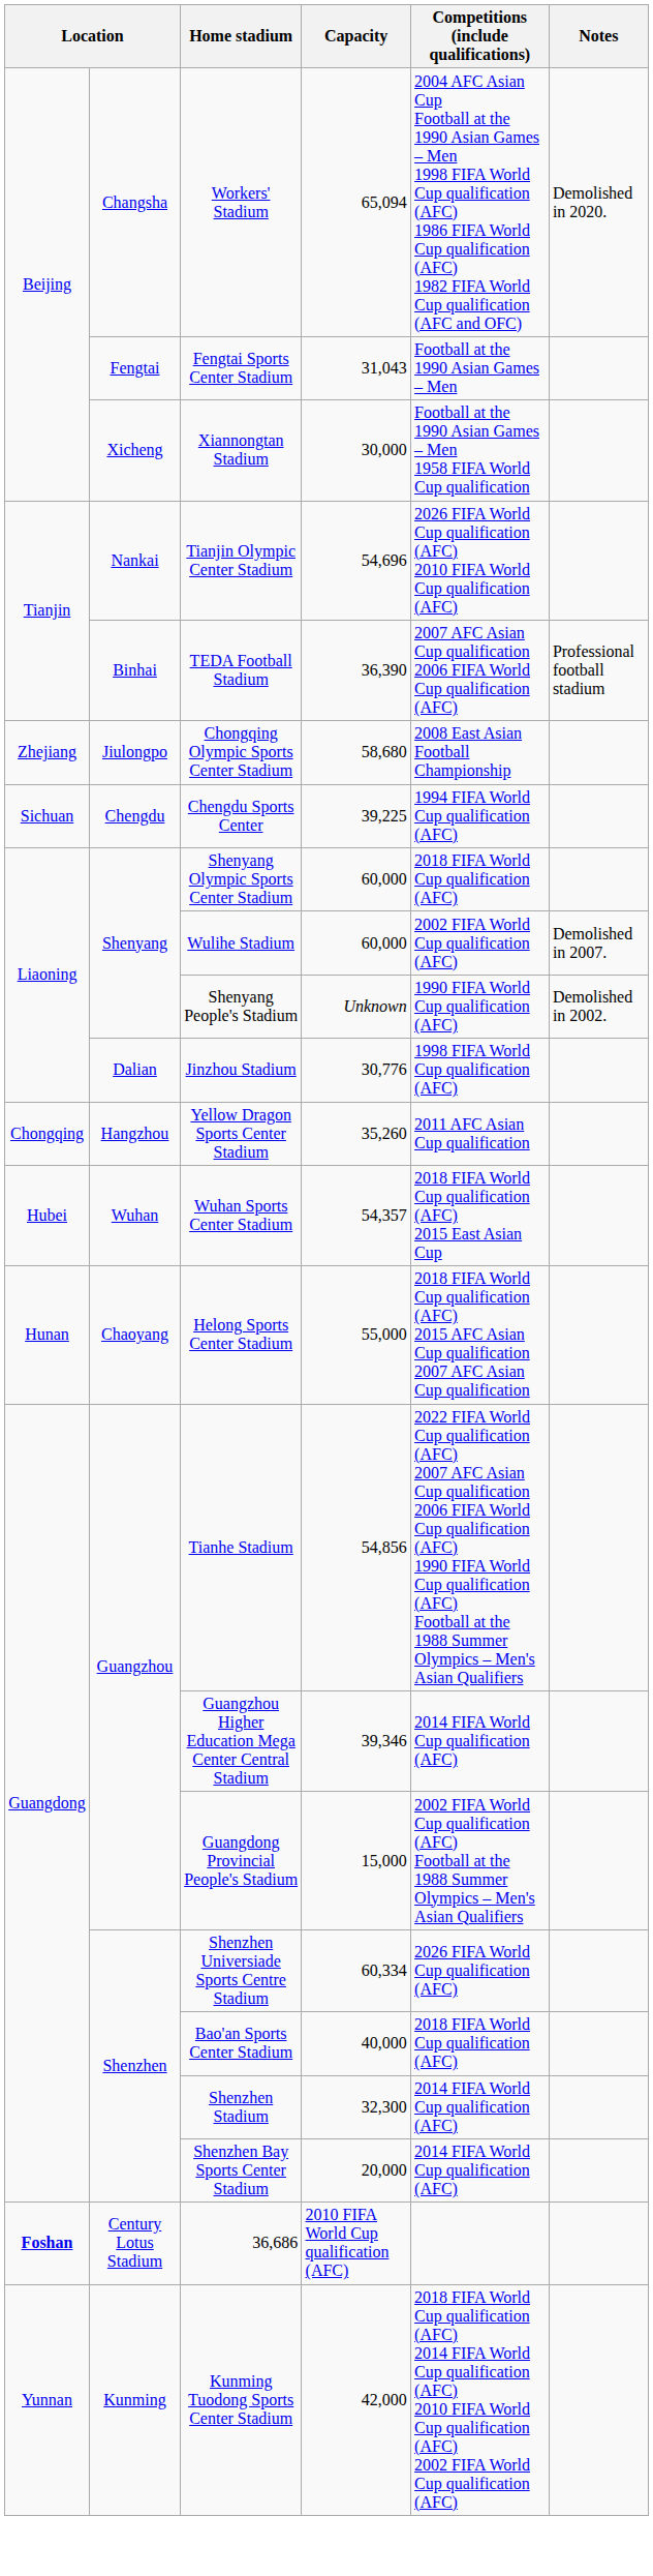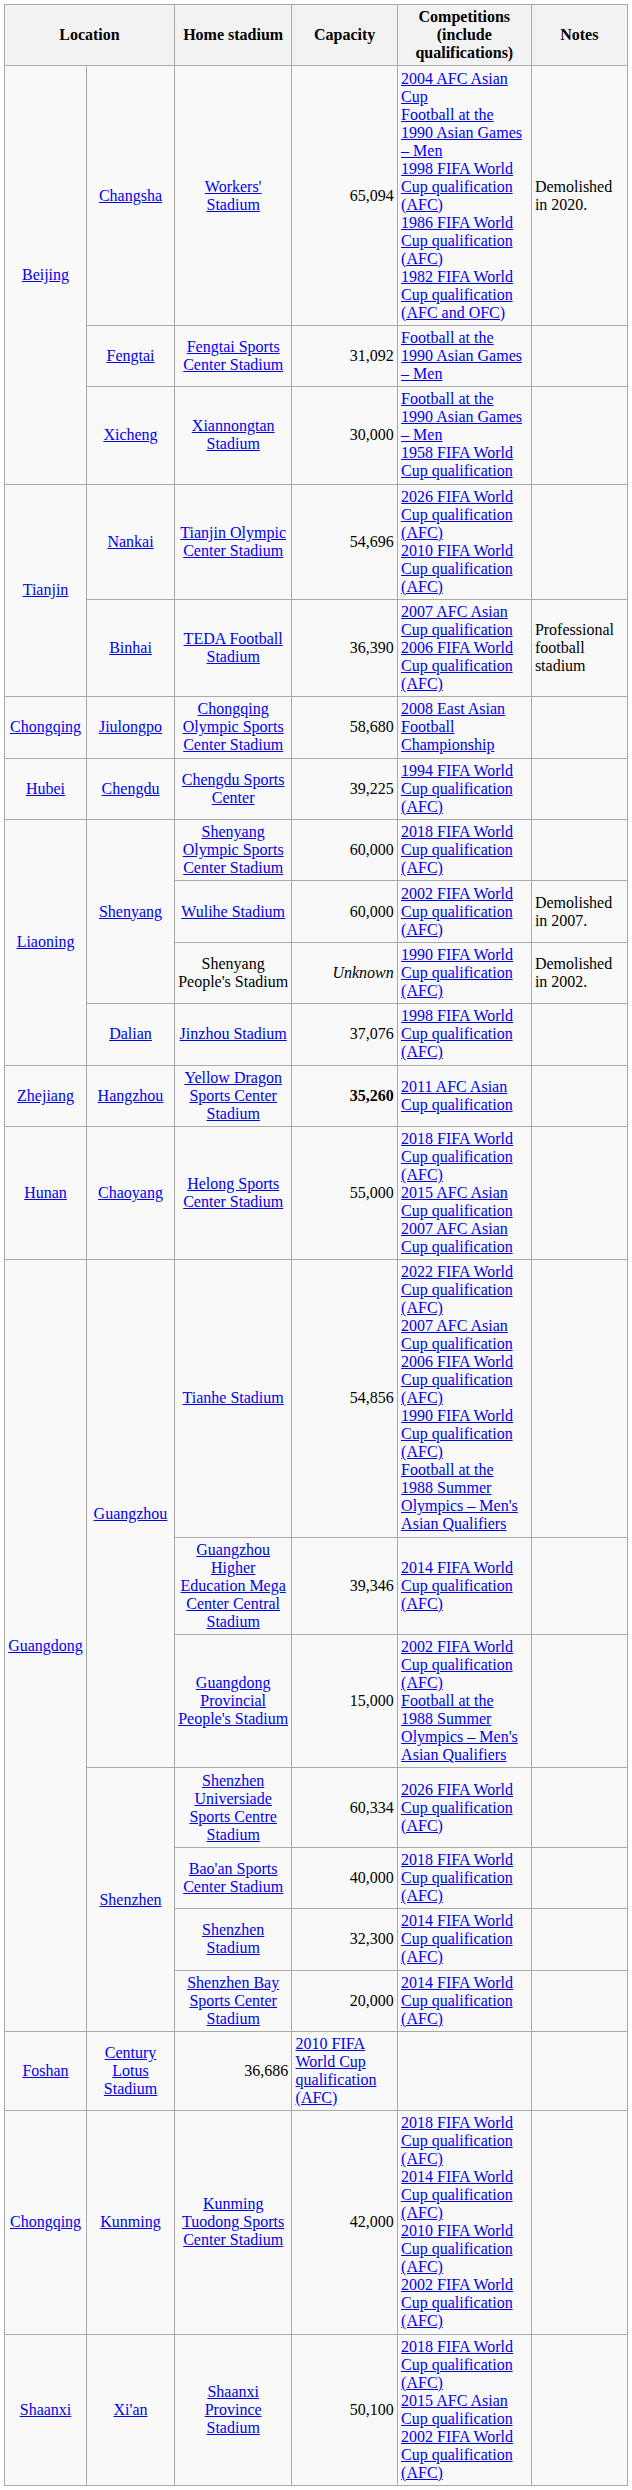 <table width=100% class="wikitable plainrowheaders sortable">
 <tr>
 <th colspan=2; scope="col"; class="unsortable">Location</th>
 <th scope="col">Home stadium</th>
 <th scope="col">Capacity</th>
 <th scope="col" class="unsortable">Competitions (include qualifications)</th>
 <th scope="col" class="unsortable">Notes</th>
 </tr>
 <tr>
 <td align="center"; rowspan="3"><a href='#'>Beijing</a></td>
 <td align=center><a href='#'>Changsha</a></td>
 <td scope="row"; align=center><a href='#'>Workers' Stadium</a></td>
 <td align=right>65,094</td>
 <td><a href='#'>2004 AFC Asian Cup</a><br><a href='#'>Football at the 1990 Asian Games – Men</a><br><a href='#'>1998 FIFA World Cup qualification (AFC)</a><br><a href='#'>1986 FIFA World Cup qualification (AFC)</a><br><a href='#'>1982 FIFA World Cup qualification (AFC and OFC)</a></td>
 <td>Demolished in 2020.</td>
 </tr>
 <tr>
 <td align=center><a href='#'>Fengtai</a></td>
 <td scope="row"; align=center><a href='#'>Fengtai Sports Center Stadium</a></td>
-<td align=right>31,043</td>
+<td align=right>31,092</td>
 <td><a href='#'>Football at the 1990 Asian Games – Men</a></td>
 <td></td>
 </tr>
 <tr>
 <td align=center><a href='#'>Xicheng</a></td>
 <td scope="row"; align=center><a href='#'>Xiannongtan Stadium</a></td>
 <td align=right>30,000</td>
 <td><a href='#'>Football at the 1990 Asian Games – Men</a><br><a href='#'>1958 FIFA World Cup qualification</a></td>
 <td></td>
 </tr>
 <tr>
 <td align="center"; rowspan="2"><a href='#'>Tianjin</a></td>
 <td align=center><a href='#'>Nankai</a></td>
 <td scope="row"; align=center><a href='#'>Tianjin Olympic Center Stadium</a></td>
 <td align=right>54,696</td>
 <td><a href='#'>2026 FIFA World Cup qualification (AFC)</a><br><a href='#'>2010 FIFA World Cup qualification (AFC)</a></td>
 <td></td>
 </tr>
 <tr>
 <td align=center><a href='#'>Binhai</a></td>
 <td scope="row"; align=center><a href='#'>TEDA Football Stadium</a></td>
 <td align=right>36,390</td>
 <td><a href='#'>2007 AFC Asian Cup qualification</a><br><a href='#'>2006 FIFA World Cup qualification (AFC)</a></td>
 <td>Professional football stadium</td>
 </tr>
 <tr>
-<td align="center"><a href='#'>Zhejiang</a></td>
+<td align=center><a href='#'>Chongqing</a></td>
 <td align=center><a href='#'>Jiulongpo</a></td>
 <td scope="row"; align=center><a href='#'>Chongqing Olympic Sports Center Stadium</a></td>
 <td align=right>58,680</td>
 <td><a href='#'>2008 East Asian Football Championship</a></td>
 <td></td>
 </tr>
 <tr>
-<td align=center><a href='#'>Sichuan</a></td>
+<td align="center"><a href='#'>Hubei</a></td>
 <td align=center><a href='#'>Chengdu</a></td>
 <td scope="row"; align=center><a href='#'>Chengdu Sports Center</a></td>
 <td align=right>39,225</td>
 <td><a href='#'>1994 FIFA World Cup qualification (AFC)</a></td>
 <td></td>
 </tr>
 <tr>
 <td align="center"; rowspan="4"><a href='#'>Liaoning</a></td>
 <td align="center"; rowspan="3"><a href='#'>Shenyang</a></td>
 <td scope="row"; align=center><a href='#'>Shenyang Olympic Sports Center Stadium</a></td>
 <td align=right>60,000</td>
 <td><a href='#'>2018 FIFA World Cup qualification (AFC)</a></td>
 <td></td>
 </tr>
 <tr>
 <td scope="row"; align=center><a href='#'>Wulihe Stadium</a></td>
 <td align=right>60,000</td>
 <td><a href='#'>2002 FIFA World Cup qualification (AFC)</a></td>
 <td>Demolished in 2007.</td>
 </tr>
 <tr>
 <td scope="row"; align=center>Shenyang People's Stadium</td>
 <td align=right><em>Unknown</em></td>
 <td><a href='#'>1990 FIFA World Cup qualification (AFC)</a></td>
 <td>Demolished in 2002.</td>
 </tr>
 <tr>
 <td align="center"><a href='#'>Dalian</a></td>
 <td scope="row"; align=center><a href='#'>Jinzhou Stadium</a></td>
-<td align=right>30,776</td>
+<td align=right>37,076</td>
 <td><a href='#'>1998 FIFA World Cup qualification (AFC)</a></td>
 <td></td>
 </tr>
 <tr>
-<td align=center><a href='#'>Chongqing</a></td>
+<td align="center"><a href='#'>Zhejiang</a></td>
 <td align=center><a href='#'>Hangzhou</a></td>
 <td scope="row"; align=center><a href='#'>Yellow Dragon Sports Center Stadium</a></td>
-<td align=right>35,260</td>
+<td align=right><strong>35,260</strong></td>
 <td><a href='#'>2011 AFC Asian Cup qualification</a></td>
-<td></td>
-</tr>
-<tr>
-<td align="center"><a href='#'>Hubei</a></td>
-<td align=center><a href='#'>Wuhan</a></td>
-<td scope="row"; align=center><a href='#'>Wuhan Sports Center Stadium</a></td>
-<td align=right>54,357</td>
-<td><a href='#'>2018 FIFA World Cup qualification (AFC)</a><br><a href='#'>2015 East Asian Cup</a></td>
 <td></td>
 </tr>
 <tr>
 <td align="center"><a href='#'>Hunan</a></td>
 <td align=center><a href='#'>Chaoyang</a></td>
 <td scope="row"; align=center><a href='#'>Helong Sports Center Stadium</a></td>
 <td align=right>55,000</td>
 <td><a href='#'>2018 FIFA World Cup qualification (AFC)</a><br><a href='#'>2015 AFC Asian Cup qualification</a><br><a href='#'>2007 AFC Asian Cup qualification</a></td>
 <td></td>
 </tr>
 <tr>
 <td align="center"; rowspan="7"><a href='#'>Guangdong</a></td>
 <td align="center"; rowspan="3"><a href='#'>Guangzhou</a></td>
 <td scope="row"; align=center><a href='#'>Tianhe Stadium</a></td>
 <td align=right>54,856</td>
 <td><a href='#'>2022 FIFA World Cup qualification (AFC)</a><br><a href='#'>2007 AFC Asian Cup qualification</a><br><a href='#'>2006 FIFA World Cup qualification (AFC)</a><br><a href='#'>1990 FIFA World Cup qualification (AFC)</a><br><a href='#'>Football at the 1988 Summer Olympics – Men's Asian Qualifiers</a></td>
 <td></td>
 </tr>
 <tr>
 <td scope="row"; align=center><a href='#'>Guangzhou Higher Education Mega Center Central Stadium</a></td>
 <td align=right>39,346</td>
 <td><a href='#'>2014 FIFA World Cup qualification (AFC)</a></td>
 <td></td>
 </tr>
 <tr>
 <td scope="row"; align=center><a href='#'>Guangdong Provincial People's Stadium</a></td>
 <td align=right>15,000</td>
 <td><a href='#'>2002 FIFA World Cup qualification (AFC)</a><br><a href='#'>Football at the 1988 Summer Olympics – Men's Asian Qualifiers</a></td>
 <td></td>
 </tr>
 <tr>
 <td align="center"; rowspan="4"><a href='#'>Shenzhen</a></td>
 <td scope="row"; align=center><a href='#'>Shenzhen Universiade Sports Centre Stadium</a></td>
 <td align=right>60,334</td>
 <td><a href='#'>2026 FIFA World Cup qualification (AFC)</a></td>
 <td></td>
 </tr>
 <tr>
 <td scope="row"; align=center><a href='#'>Bao'an Sports Center Stadium</a></td>
 <td align=right>40,000</td>
 <td><a href='#'>2018 FIFA World Cup qualification (AFC)</a></td>
 <td></td>
 </tr>
 <tr>
 <td scope="row"; align=center><a href='#'>Shenzhen Stadium</a></td>
 <td align=right>32,300</td>
 <td><a href='#'>2014 FIFA World Cup qualification (AFC)</a></td>
 <td></td>
 </tr>
 <tr>
 <td scope="row"; align=center><a href='#'>Shenzhen Bay Sports Center Stadium</a></td>
 <td align=right>20,000</td>
 <td><a href='#'>2014 FIFA World Cup qualification (AFC)</a></td>
 <td></td>
 </tr>
 <tr>
-<td align=center><strong><a href='#'>Foshan</a></strong></td>
+<td align=center><a href='#'>Foshan</a></td>
 <td scope="row"; align=center><a href='#'>Century Lotus Stadium</a></td>
 <td align=right>36,686</td>
 <td><a href='#'>2010 FIFA World Cup qualification (AFC)</a></td>
 <td></td>
 </tr>
 <tr>
-<td align="center"><a href='#'>Yunnan</a></td>
+<td align=center><a href='#'>Chongqing</a></td>
 <td align="center"><a href='#'>Kunming</a></td>
 <td scope="row"; align=center><a href='#'>Kunming Tuodong Sports Center Stadium</a></td>
 <td align=right>42,000</td>
 <td><a href='#'>2018 FIFA World Cup qualification (AFC)</a><br><a href='#'>2014 FIFA World Cup qualification (AFC)</a><br><a href='#'>2010 FIFA World Cup qualification (AFC)</a><br><a href='#'>2002 FIFA World Cup qualification (AFC)</a></td>
 <td></td>
 </tr>
 <tr>
+<td align=center><a href='#'>Shaanxi</a></td>
+<td align=center><a href='#'>Xi'an</a></td>
+<td scope="row"; align=center><a href='#'>Shaanxi Province Stadium</a></td>
+<td align=right>50,100</td>
+<td><a href='#'>2018 FIFA World Cup qualification (AFC)</a><br><a href='#'>2015 AFC Asian Cup qualification</a><br><a href='#'>2002 FIFA World Cup qualification (AFC)</a></td>
+<td></td>
+</tr>
+<tr>
 </tr>
 </table>
